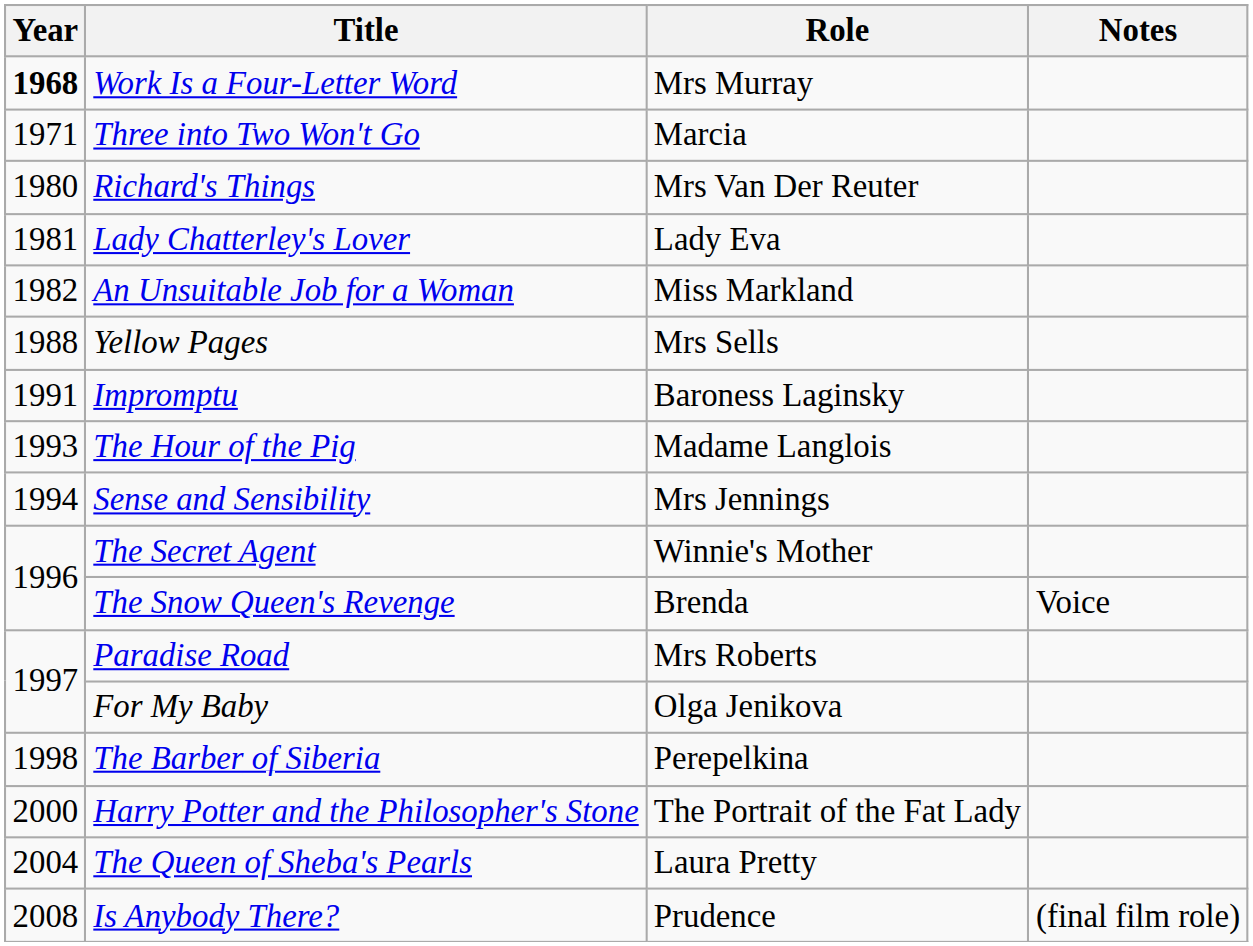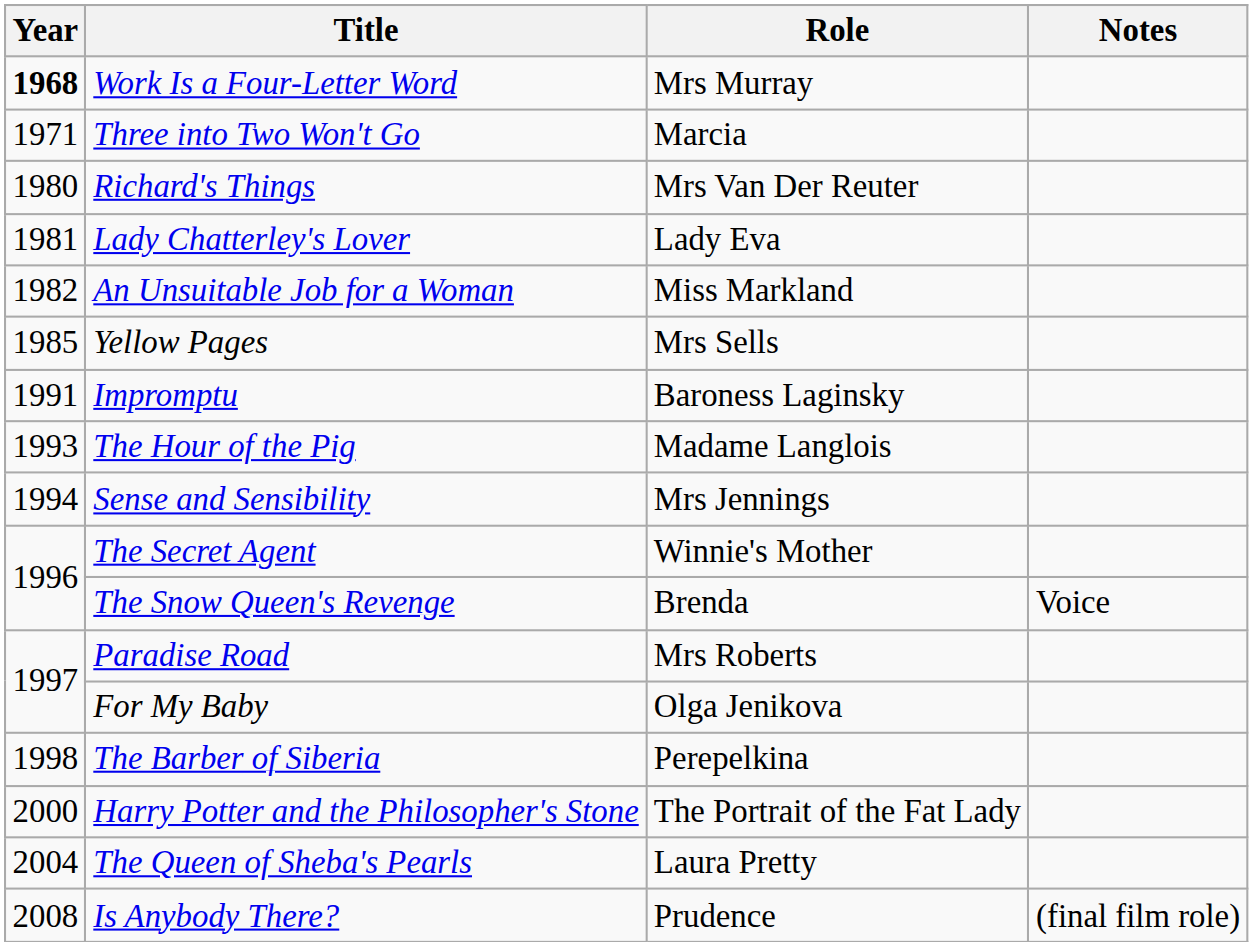 <table class="wikitable sortable">
 <tr>
 <th>Year</th>
 <th>Title</th>
 <th>Role</th>
 <th class="unsortable">Notes</th>
 </tr>
 <tr>
 <td><strong>1968</strong></td>
 <td><em><a href='#'>Work Is a Four-Letter Word</a></em></td>
 <td>Mrs Murray</td>
 <td></td>
 </tr>
 <tr>
 <td>1971</td>
 <td><em><a href='#'>Three into Two Won't Go</a></em></td>
 <td>Marcia</td>
 <td></td>
 </tr>
 <tr>
 <td>1980</td>
 <td><em><a href='#'>Richard's Things</a></em></td>
 <td>Mrs Van Der Reuter</td>
 <td></td>
 </tr>
 <tr>
 <td>1981</td>
 <td><em><a href='#'>Lady Chatterley's Lover</a></em></td>
 <td>Lady Eva</td>
 <td></td>
 </tr>
 <tr>
 <td>1982</td>
 <td><a href='#'><em>An Unsuitable Job for a Woman</em></a></td>
 <td>Miss Markland</td>
 <td></td>
 </tr>
 <tr>
-<td>1988</td>
+<td>1985</td>
 <td><em>Yellow Pages</em></td>
 <td>Mrs Sells</td>
 <td></td>
 </tr>
 <tr>
 <td>1991</td>
 <td><em><a href='#'>Impromptu</a></em></td>
 <td>Baroness Laginsky</td>
 <td></td>
 </tr>
 <tr>
 <td>1993</td>
 <td><em><a href='#'>The Hour of the Pig</a></em></td>
 <td>Madame Langlois</td>
 <td></td>
 </tr>
 <tr>
 <td>1994</td>
 <td><em><a href='#'>Sense and Sensibility</a></em></td>
 <td>Mrs Jennings</td>
 <td></td>
 </tr>
 <tr>
 <td rowspan="2">1996</td>
 <td><em><a href='#'>The Secret Agent</a></em></td>
 <td>Winnie's Mother</td>
 <td></td>
 </tr>
 <tr>
 <td><em><a href='#'>The Snow Queen's Revenge</a></em></td>
 <td>Brenda</td>
 <td>Voice</td>
 </tr>
 <tr>
 <td rowspan="2">1997</td>
 <td><em><a href='#'>Paradise Road</a></em></td>
 <td>Mrs Roberts</td>
 <td></td>
 </tr>
 <tr>
 <td><em>For My Baby</em></td>
 <td>Olga Jenikova</td>
 <td></td>
 </tr>
 <tr>
 <td>1998</td>
 <td><em><a href='#'>The Barber of Siberia</a></em></td>
 <td>Perepelkina</td>
 <td></td>
 </tr>
 <tr>
 <td>2000</td>
 <td><em><a href='#'>Harry Potter and the Philosopher's Stone</a></em></td>
 <td>The Portrait of the Fat Lady</td>
 <td></td>
 </tr>
 <tr>
 <td>2004</td>
 <td><em><a href='#'>The Queen of Sheba's Pearls</a></em></td>
 <td>Laura Pretty</td>
 <td></td>
 </tr>
 <tr>
 <td>2008</td>
 <td><em><a href='#'>Is Anybody There?</a></em></td>
 <td>Prudence</td>
 <td>(final film role)</td>
 </tr>
 </table>
